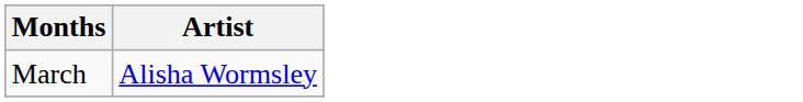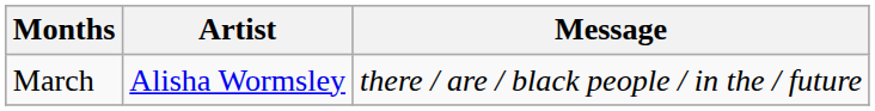 <table class="wikitable">
 <tr>
 <th>Months</th>
 <th>Artist</th>
+<th>Message</th>
 </tr>
 <tr>
 <td>March</td>
 <td><a href='#'>Alisha Wormsley</a></td>
+<td><em>there / are / black people / in the / future</em></td>
 </tr>
 </table>
